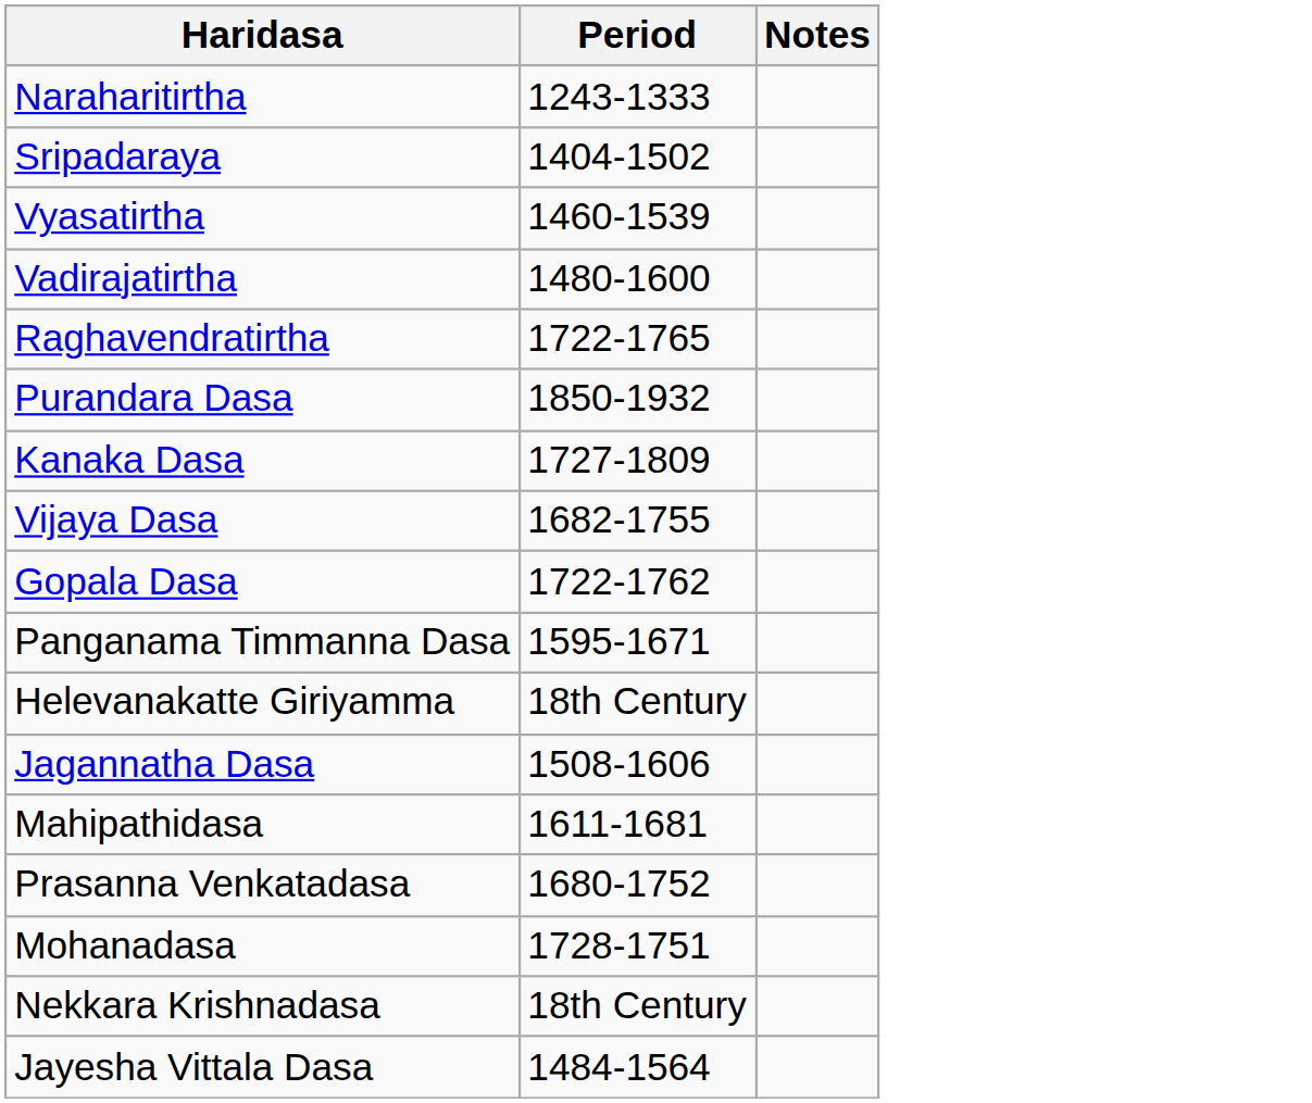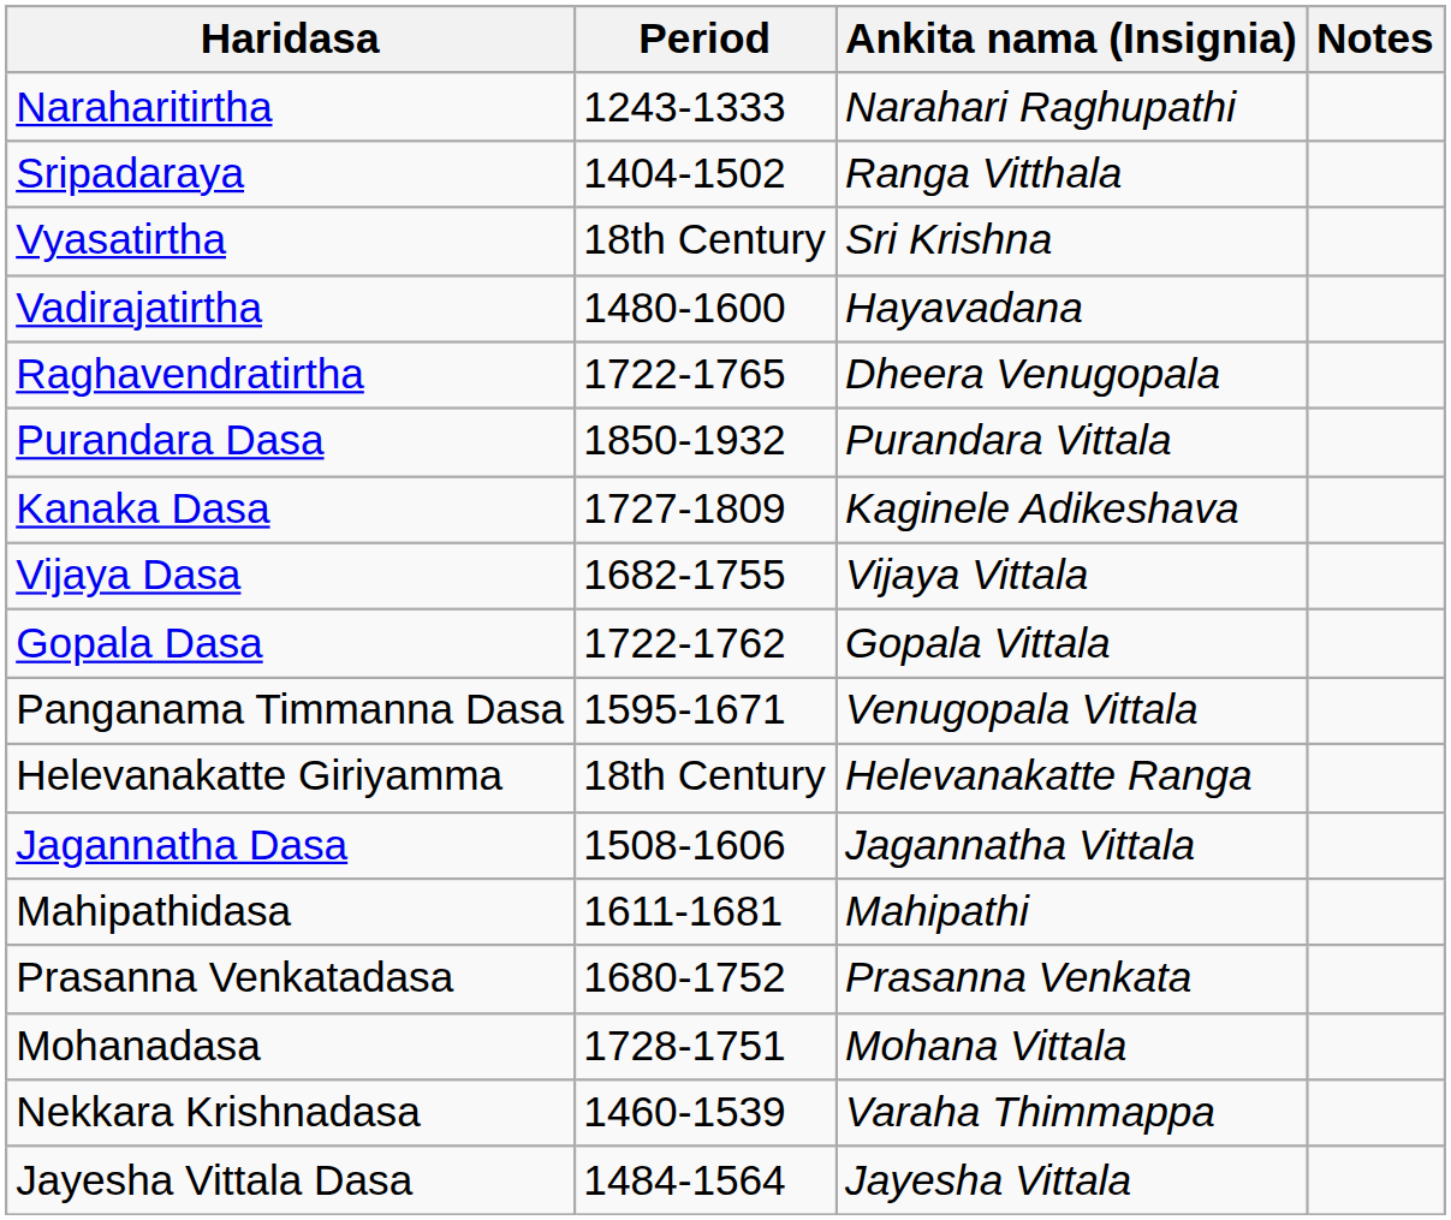 <table class="wikitable sortable">
 <tr>
 <th>Haridasa</th>
 <th>Period</th>
+<th>Ankita nama (Insignia)</th>
 <th>Notes</th>
 </tr>
 <tr>
 <td><a href='#'>Naraharitirtha</a></td>
 <td>1243-1333</td>
+<td><em>Narahari Raghupathi</em></td>
 <td></td>
 </tr>
 <tr>
 <td><a href='#'>Sripadaraya</a></td>
 <td>1404-1502</td>
+<td><em>Ranga Vitthala</em></td>
 <td></td>
 </tr>
 <tr>
 <td><a href='#'>Vyasatirtha</a></td>
-<td>1460-1539</td>
+<td>18th Century</td>
+<td><em>Sri Krishna</em></td>
 <td></td>
 </tr>
 <tr>
 <td><a href='#'>Vadirajatirtha</a></td>
 <td>1480-1600</td>
+<td><em>Hayavadana</em></td>
 <td></td>
 </tr>
 <tr>
 <td><a href='#'>Raghavendratirtha</a></td>
 <td>1722-1765</td>
+<td><em>Dheera Venugopala</em></td>
 <td></td>
 </tr>
 <tr>
 <td><a href='#'>Purandara Dasa</a></td>
 <td>1850-1932</td>
+<td><em>Purandara Vittala</em></td>
 <td></td>
 </tr>
 <tr>
 <td><a href='#'>Kanaka Dasa</a></td>
 <td>1727-1809</td>
+<td><em>Kaginele Adikeshava</em></td>
 <td></td>
 </tr>
 <tr>
 <td><a href='#'>Vijaya Dasa</a></td>
 <td>1682-1755</td>
+<td><em>Vijaya Vittala</em></td>
 <td></td>
 </tr>
 <tr>
 <td><a href='#'>Gopala Dasa</a></td>
 <td>1722-1762</td>
+<td><em>Gopala Vittala</em></td>
 <td></td>
 </tr>
 <tr>
 <td>Panganama Timmanna Dasa</td>
 <td>1595-1671</td>
+<td><em>Venugopala Vittala</em></td>
 <td></td>
 </tr>
 <tr>
 <td>Helevanakatte Giriyamma</td>
 <td>18th Century</td>
+<td><em>Helevanakatte Ranga</em></td>
 <td></td>
 </tr>
 <tr>
 <td><a href='#'>Jagannatha Dasa</a></td>
 <td>1508-1606</td>
+<td><em>Jagannatha Vittala</em></td>
 <td></td>
 </tr>
 <tr>
 <td>Mahipathidasa</td>
 <td>1611-1681</td>
+<td><em>Mahipathi</em></td>
 <td></td>
 </tr>
 <tr>
 <td>Prasanna Venkatadasa</td>
 <td>1680-1752</td>
+<td><em>Prasanna Venkata</em></td>
 <td></td>
 </tr>
 <tr>
 <td>Mohanadasa</td>
 <td>1728-1751</td>
+<td><em>Mohana Vittala</em></td>
 <td></td>
 </tr>
 <tr>
 <td>Nekkara Krishnadasa</td>
-<td>18th Century</td>
+<td>1460-1539</td>
+<td><em>Varaha Thimmappa</em></td>
 <td></td>
 </tr>
 <tr>
 <td>Jayesha Vittala Dasa</td>
 <td>1484-1564</td>
+<td><em>Jayesha Vittala</em></td>
 <td></td>
 </tr>
 </table>
